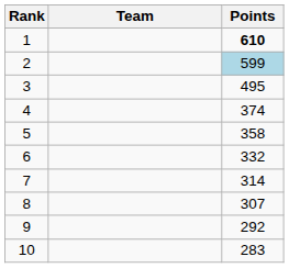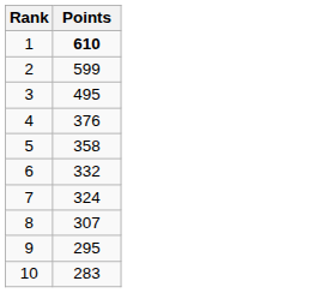 <table class="wikitable" style="text-align:center;">
 <tr>
 <th width=40>Rank</th>
-<th width=180>Team</th>
 <th width=60>Points</th>
 </tr>
 <tr>
 <td>1</td>
-<td align=left></td>
 <td><strong>610</strong></td>
 </tr>
 <tr>
 <td>2</td>
-<td align=left></td>
-<td style="background: lightblue;">599</td>
+<td>599</td>
 </tr>
 <tr>
 <td>3</td>
-<td align=left></td>
 <td>495</td>
 </tr>
 <tr>
 <td>4</td>
-<td align=left></td>
-<td>374</td>
+<td>376</td>
 </tr>
 <tr>
 <td>5</td>
-<td align=left></td>
 <td>358</td>
 </tr>
 <tr>
 <td>6</td>
-<td align=left></td>
 <td>332</td>
 </tr>
 <tr>
 <td>7</td>
-<td align=left></td>
-<td>314</td>
+<td>324</td>
 </tr>
 <tr>
 <td>8</td>
-<td align=left></td>
 <td>307</td>
 </tr>
 <tr>
 <td>9</td>
-<td align=left></td>
-<td>292</td>
+<td>295</td>
 </tr>
 <tr>
 <td>10</td>
-<td align=left></td>
 <td>283</td>
 </tr>
 </table>
